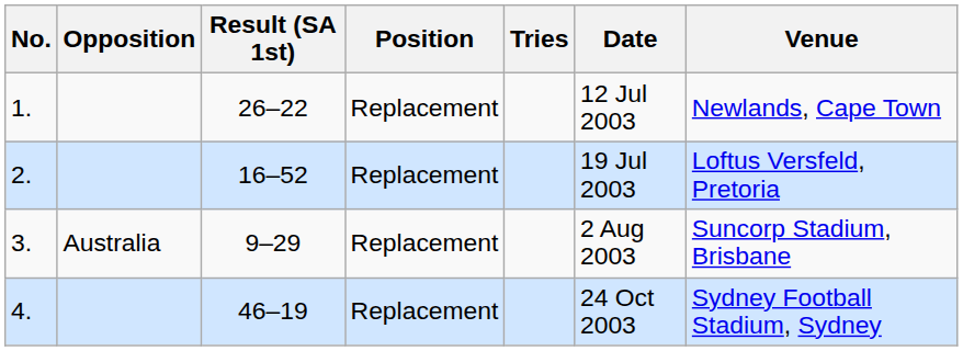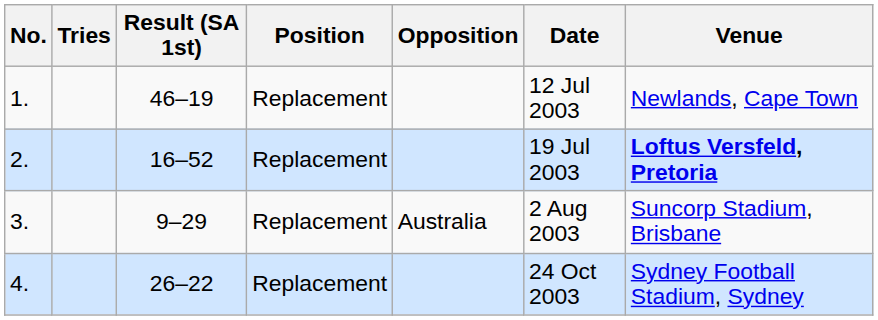 <table class="wikitable sortable">
 <tr>
 <th>No.</th>
-<th>Opposition</th>
+<th>Tries</th>
 <th>Result (SA 1st)</th>
 <th>Position</th>
-<th>Tries</th>
+<th>Opposition</th>
 <th>Date</th>
 <th>Venue</th>
 </tr>
 <tr>
 <td>1.</td>
 <td></td>
-<td align="center">26–22</td>
+<td align="center">46–19</td>
 <td>Replacement</td>
 <td></td>
 <td>12 Jul 2003</td>
 <td><a href='#'>Newlands</a>, <a href='#'>Cape Town</a></td>
 </tr>
 <tr style="background: #D0E6FF;">
 <td>2.</td>
 <td></td>
 <td align="center">16–52</td>
 <td>Replacement</td>
 <td></td>
 <td>19 Jul 2003</td>
-<td><a href='#'>Loftus Versfeld</a>, <a href='#'>Pretoria</a></td>
+<td><strong><a href='#'>Loftus Versfeld</a>, <a href='#'>Pretoria</a></strong></td>
 </tr>
 <tr>
 <td>3.</td>
-<td> Australia</td>
+<td></td>
 <td align="center">9–29</td>
 <td>Replacement</td>
-<td></td>
+<td> Australia</td>
 <td>2 Aug 2003</td>
 <td><a href='#'>Suncorp Stadium</a>, <a href='#'>Brisbane</a></td>
 </tr>
 <tr style="background: #D0E6FF;">
 <td>4.</td>
 <td></td>
-<td align="center">46–19</td>
+<td align="center">26–22</td>
 <td>Replacement</td>
 <td></td>
 <td>24 Oct 2003</td>
 <td><a href='#'>Sydney Football Stadium</a>, <a href='#'>Sydney</a></td>
 </tr>
 </table>
